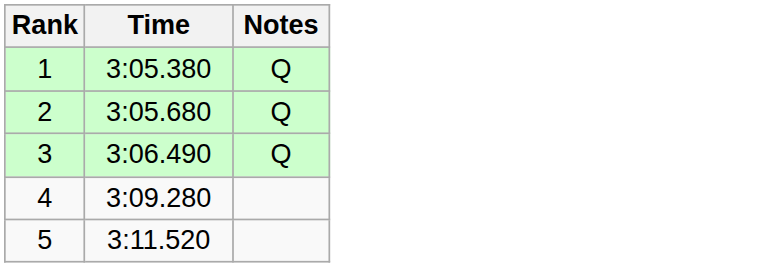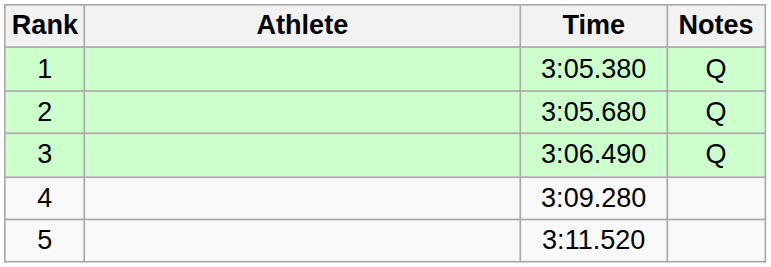 <table class=wikitable style="text-align:center">
 <tr>
 <th width=40>Rank</th>
+<th width=250>Athlete</th>
 <th width=80>Time</th>
 <th width=50>Notes</th>
 </tr>
 <tr bgcolor="ccffcc">
 <td>1</td>
+<td align=left></td>
 <td>3:05.380</td>
 <td>Q</td>
 </tr>
 <tr bgcolor="ccffcc">
 <td>2</td>
+<td align=left></td>
 <td>3:05.680</td>
 <td>Q</td>
 </tr>
 <tr bgcolor="ccffcc">
 <td>3</td>
+<td align=left></td>
 <td>3:06.490</td>
 <td>Q</td>
 </tr>
 <tr>
 <td>4</td>
+<td align=left></td>
 <td>3:09.280</td>
 <td></td>
 </tr>
 <tr>
 <td>5</td>
+<td align=left></td>
 <td>3:11.520</td>
 <td></td>
 </tr>
 </table>
